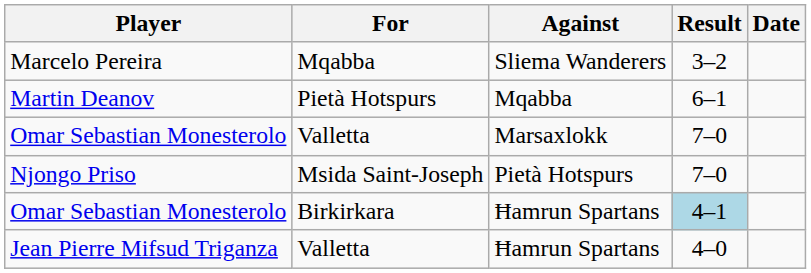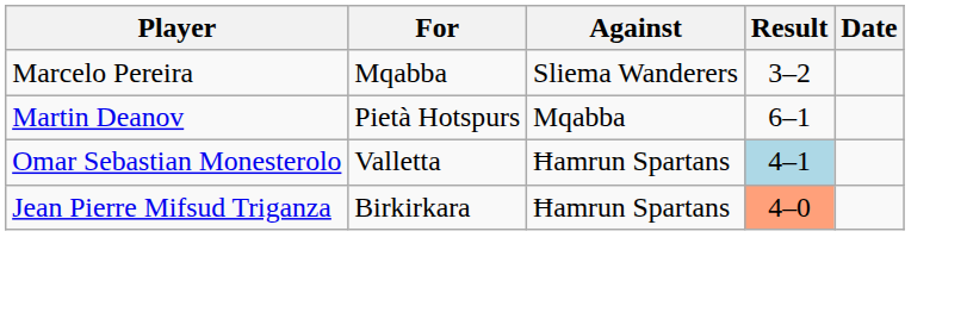 <table class="wikitable">
 <tr>
 <th>Player</th>
 <th>For</th>
 <th>Against</th>
 <th>Result</th>
 <th>Date</th>
 </tr>
 <tr>
 <td> Marcelo Pereira</td>
 <td>Mqabba</td>
 <td>Sliema Wanderers</td>
 <td align="center">3–2</td>
 <td></td>
 </tr>
 <tr>
 <td> <a href='#'>Martin Deanov</a></td>
 <td>Pietà Hotspurs</td>
 <td>Mqabba</td>
 <td align="center">6–1</td>
 <td></td>
 </tr>
 <tr>
 <td> <a href='#'>Omar Sebastian Monesterolo</a></td>
 <td>Valletta</td>
-<td>Marsaxlokk</td>
-<td align="center">7–0</td>
-<td></td>
-</tr>
-<tr>
-<td> <a href='#'>Njongo Priso</a></td>
-<td>Msida Saint-Joseph</td>
-<td>Pietà Hotspurs</td>
-<td align="center">7–0</td>
-<td></td>
-</tr>
-<tr>
-<td> <a href='#'>Omar Sebastian Monesterolo</a></td>
-<td>Birkirkara</td>
 <td>Ħamrun Spartans</td>
 <td align="center" style="background: lightblue;">4–1</td>
 <td></td>
 </tr>
 <tr>
 <td> <a href='#'>Jean Pierre Mifsud Triganza</a></td>
-<td>Valletta</td>
+<td>Birkirkara</td>
 <td>Ħamrun Spartans</td>
-<td align="center">4–0</td>
+<td align="center" style="background: lightsalmon;">4–0</td>
 <td></td>
 </tr>
 </table>
